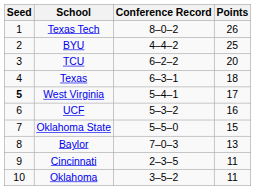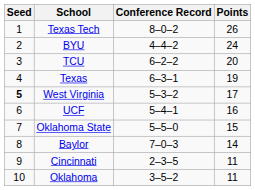 <table class="wikitable" style="text-align:center">
 <tr>
 <th>Seed</th>
 <th>School</th>
 <th>Conference Record</th>
 <th>Points</th>
 </tr>
 <tr>
 <td>1</td>
 <td><a href='#'>Texas Tech</a></td>
 <td>8–0–2</td>
 <td>26</td>
 </tr>
 <tr>
 <td>2</td>
 <td><a href='#'>BYU</a></td>
 <td>4–4–2</td>
-<td>25</td>
+<td>24</td>
 </tr>
 <tr>
 <td>3</td>
 <td><a href='#'>TCU</a></td>
 <td>6–2–2</td>
 <td>20</td>
 </tr>
 <tr>
 <td>4</td>
 <td><a href='#'>Texas</a></td>
 <td>6–3–1</td>
-<td>18</td>
+<td>19</td>
 </tr>
 <tr>
 <td><strong>5</strong></td>
 <td><a href='#'>West Virginia</a></td>
-<td>5–4–1</td>
+<td>5–3–2</td>
 <td>17</td>
 </tr>
 <tr>
 <td>6</td>
 <td><a href='#'>UCF</a></td>
-<td>5–3–2</td>
+<td>5–4–1</td>
 <td>16</td>
 </tr>
 <tr>
 <td>7</td>
 <td><a href='#'>Oklahoma State</a></td>
 <td>5–5–0</td>
 <td>15</td>
 </tr>
 <tr>
 <td>8</td>
 <td><a href='#'>Baylor</a></td>
 <td>7–0–3</td>
-<td>13</td>
+<td>14</td>
 </tr>
 <tr>
 <td>9</td>
 <td><a href='#'>Cincinnati</a></td>
 <td>2–3–5</td>
 <td>11</td>
 </tr>
 <tr>
 <td>10</td>
 <td><a href='#'>Oklahoma</a></td>
 <td>3–5–2</td>
 <td>11</td>
 </tr>
 </table>
